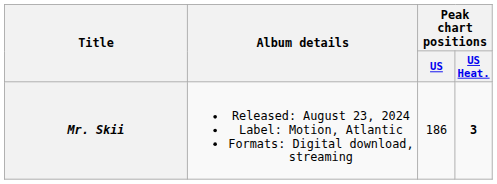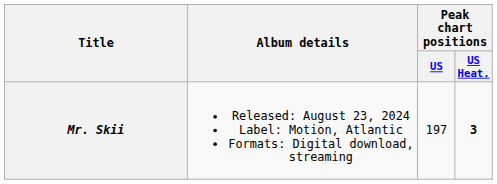 <table class="wikitable plainrowheaders" style="text-align:center;">
 <tr>
 <th scope="col" rowspan="2" style="width:15em;">Title</th>
 <th scope="col" rowspan="2" style="width:19em;">Album details</th>
 <th scope="col" colspan="2">Peak chart positions</th>
 </tr>
 <tr>
 <th scope="col" style="width:3em; font-size:90%"><a href='#'>US</a><br></th>
 <th scope="col" style="width:3em; font-size:90%"><a href='#'>US Heat.</a><br></th>
 </tr>
 <tr>
 <th scope="row"><em>Mr. Skii</em></th>
 <td><br><ul><li>Released: August 23, 2024</li><li>Label: Motion, Atlantic</li><li>Formats: Digital download, streaming</li></ul></td>
-<td>186</td>
+<td>197</td>
 <td><strong>3</strong></td>
 </tr>
 </table>
